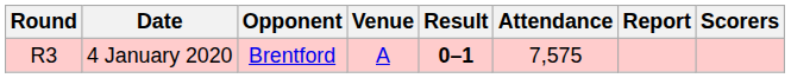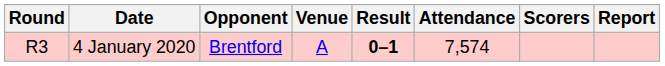 <table class="wikitable" style="font-size:100%; text-align:center">
 <tr>
 <th>Round</th>
 <th>Date</th>
 <th>Opponent</th>
 <th>Venue</th>
 <th>Result</th>
 <th>Attendance</th>
+<th>Scorers</th>
 <th>Report</th>
-<th>Scorers</th>
 </tr>
 <tr bgcolor=FFCCCC>
 <td>R3</td>
 <td>4 January 2020</td>
 <td><a href='#'>Brentford</a></td>
 <td><a href='#'>A</a></td>
 <td><strong>0–1</strong></td>
-<td>7,575</td>
+<td>7,574</td>
 <td></td>
 <td></td>
 </tr>
 </table>
